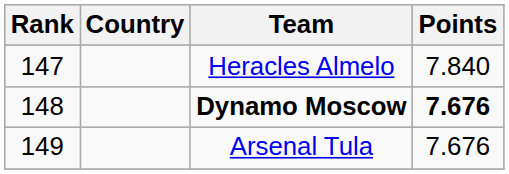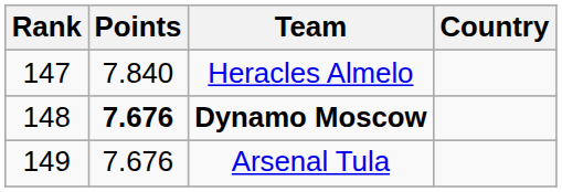 <table class="wikitable" style="text-align: center;">
 <tr>
 <th>Rank</th>
+<th>Points</th>
+<th>Team</th>
 <th>Country</th>
-<th>Team</th>
-<th>Points</th>
 </tr>
 <tr>
 <td>147</td>
+<td>7.840</td>
+<td><a href='#'>Heracles Almelo</a></td>
 <td></td>
-<td><a href='#'>Heracles Almelo</a></td>
-<td>7.840</td>
 </tr>
 <tr>
 <td>148</td>
+<td><strong>7.676</strong></td>
+<td><strong>Dynamo Moscow</strong></td>
 <td></td>
-<td><strong>Dynamo Moscow</strong></td>
-<td><strong>7.676</strong></td>
 </tr>
 <tr>
 <td>149</td>
+<td>7.676</td>
+<td><a href='#'>Arsenal Tula</a></td>
 <td></td>
-<td><a href='#'>Arsenal Tula</a></td>
-<td>7.676</td>
 </tr>
 </table>
